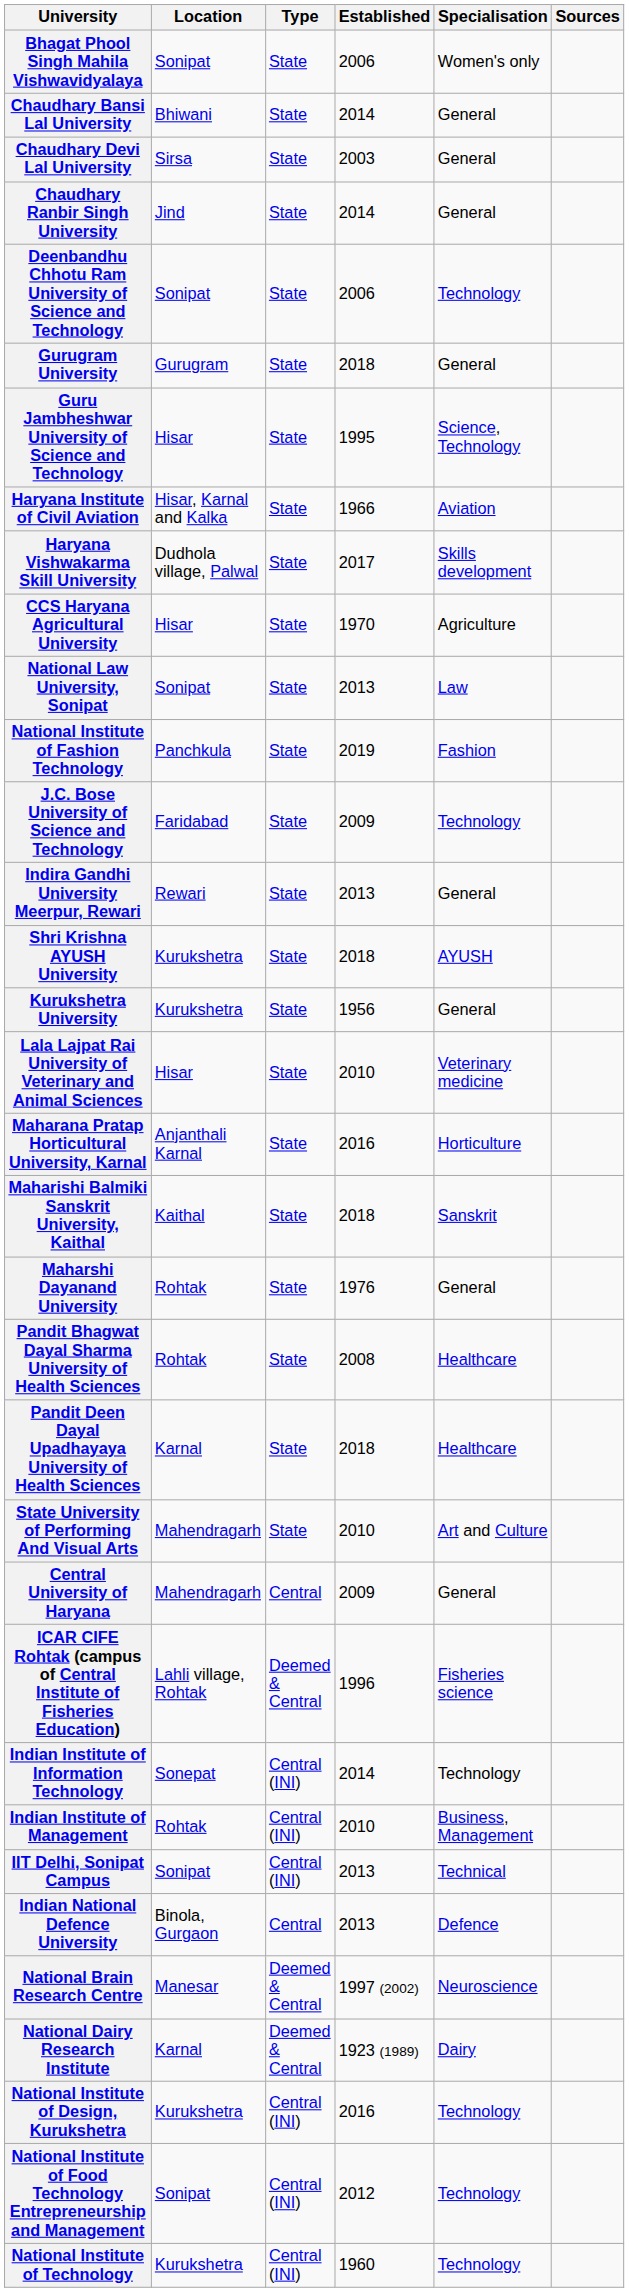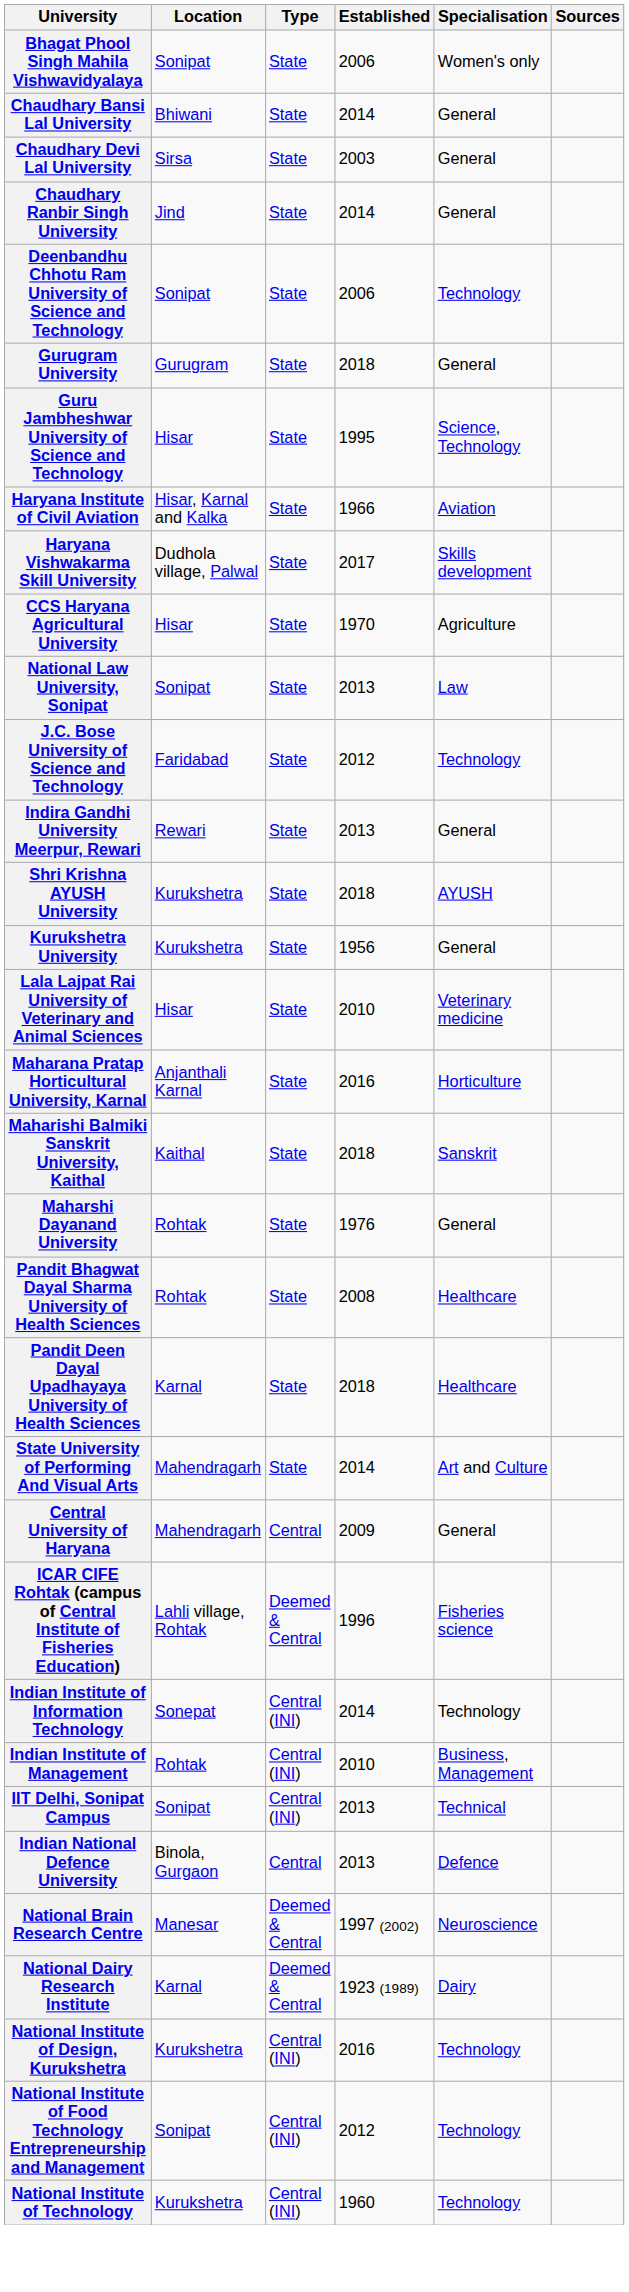 <table class="wikitable sortable collapsible plainrowheaders" border="1" style="text-align:left">
 <tr>
 <th scope="col">University</th>
 <th scope="col">Location</th>
 <th scope="col">Type</th>
 <th scope="col">Established</th>
 <th scope="col">Specialisation</th>
 <th scope="col" class="unsortable">Sources</th>
 </tr>
 <tr>
 <th><a href='#'>Bhagat Phool Singh Mahila Vishwavidyalaya</a></th>
 <td><a href='#'>Sonipat</a></td>
 <td><a href='#'>State</a></td>
 <td>2006</td>
 <td>Women's only</td>
 <td></td>
 </tr>
 <tr>
 <th><a href='#'>Chaudhary Bansi Lal University</a></th>
 <td><a href='#'>Bhiwani</a></td>
 <td><a href='#'>State</a></td>
 <td>2014</td>
 <td>General</td>
 <td></td>
 </tr>
 <tr>
 <th><a href='#'>Chaudhary Devi Lal University</a></th>
 <td><a href='#'>Sirsa</a></td>
 <td><a href='#'>State</a></td>
 <td>2003</td>
 <td>General</td>
 <td></td>
 </tr>
 <tr>
 <th><a href='#'>Chaudhary Ranbir Singh University</a></th>
 <td><a href='#'>Jind</a></td>
 <td><a href='#'>State</a></td>
 <td>2014</td>
 <td>General</td>
 <td></td>
 </tr>
 <tr>
 <th><a href='#'>Deenbandhu Chhotu Ram University of Science and Technology</a></th>
 <td><a href='#'>Sonipat</a></td>
 <td><a href='#'>State</a></td>
 <td>2006</td>
 <td><a href='#'>Technology</a></td>
 <td></td>
 </tr>
 <tr>
 <th><a href='#'>Gurugram University</a></th>
 <td><a href='#'>Gurugram</a></td>
 <td><a href='#'>State</a></td>
 <td>2018</td>
 <td>General</td>
 <td></td>
 </tr>
 <tr>
 <th><a href='#'>Guru Jambheshwar University of Science and Technology</a></th>
 <td><a href='#'>Hisar</a></td>
 <td><a href='#'>State</a></td>
 <td>1995</td>
 <td><a href='#'>Science</a>, <a href='#'>Technology</a></td>
 <td></td>
 </tr>
 <tr>
 <th><a href='#'>Haryana Institute of Civil Aviation</a></th>
 <td><a href='#'>Hisar</a>, <a href='#'>Karnal</a> and <a href='#'>Kalka</a></td>
 <td><a href='#'>State</a></td>
 <td>1966</td>
 <td><a href='#'>Aviation</a></td>
 <td></td>
 </tr>
 <tr>
 <th><a href='#'>Haryana Vishwakarma Skill University</a></th>
 <td>Dudhola village, <a href='#'>Palwal</a></td>
 <td><a href='#'>State</a></td>
 <td>2017</td>
 <td><a href='#'>Skills development</a></td>
 <td></td>
 </tr>
 <tr>
 <th><a href='#'>CCS Haryana Agricultural University</a></th>
 <td><a href='#'>Hisar</a></td>
 <td><a href='#'>State</a></td>
 <td>1970</td>
 <td>Agriculture</td>
 <td></td>
 </tr>
 <tr>
 <th><a href='#'>National Law University, Sonipat</a></th>
 <td><a href='#'>Sonipat</a></td>
 <td><a href='#'>State</a></td>
 <td>2013</td>
 <td><a href='#'>Law</a></td>
 <td></td>
 </tr>
 <tr>
-<th><a href='#'>National Institute of Fashion Technology</a></th>
-<td><a href='#'>Panchkula</a></td>
-<td><a href='#'>State</a></td>
-<td>2019</td>
-<td><a href='#'>Fashion</a></td>
-<td></td>
-</tr>
-<tr>
 <th><a href='#'>J.C. Bose University of Science and Technology</a></th>
 <td><a href='#'>Faridabad</a></td>
 <td><a href='#'>State</a></td>
-<td>2009</td>
+<td>2012</td>
 <td><a href='#'>Technology</a></td>
 <td></td>
 </tr>
 <tr>
 <th><a href='#'>Indira Gandhi University Meerpur, Rewari</a></th>
 <td><a href='#'>Rewari</a></td>
 <td><a href='#'>State</a></td>
 <td>2013</td>
 <td>General</td>
 <td></td>
 </tr>
 <tr>
 <th><a href='#'>Shri Krishna AYUSH University</a></th>
 <td><a href='#'>Kurukshetra</a></td>
 <td><a href='#'>State</a></td>
 <td>2018</td>
 <td><a href='#'>AYUSH</a></td>
 <td></td>
 </tr>
 <tr>
 <th><a href='#'>Kurukshetra University</a></th>
 <td><a href='#'>Kurukshetra</a></td>
 <td><a href='#'>State</a></td>
 <td>1956</td>
 <td>General</td>
 <td></td>
 </tr>
 <tr>
 <th><a href='#'>Lala Lajpat Rai University of Veterinary and Animal Sciences</a></th>
 <td><a href='#'>Hisar</a></td>
 <td><a href='#'>State</a></td>
 <td>2010</td>
 <td><a href='#'>Veterinary medicine</a></td>
 <td></td>
 </tr>
 <tr>
 <th><a href='#'>Maharana Pratap Horticultural University, Karnal</a></th>
 <td><a href='#'>Anjanthali</a> <a href='#'>Karnal</a></td>
 <td><a href='#'>State</a></td>
 <td>2016</td>
 <td><a href='#'>Horticulture</a></td>
 <td></td>
 </tr>
 <tr>
 <th><a href='#'>Maharishi Balmiki Sanskrit University, Kaithal</a></th>
 <td><a href='#'>Kaithal</a></td>
 <td><a href='#'>State</a></td>
 <td>2018</td>
 <td><a href='#'>Sanskrit</a></td>
 <td></td>
 </tr>
 <tr>
 <th><a href='#'>Maharshi Dayanand University</a></th>
 <td><a href='#'>Rohtak</a></td>
 <td><a href='#'>State</a></td>
 <td>1976</td>
 <td>General</td>
 <td></td>
 </tr>
 <tr>
 <th><a href='#'>Pandit Bhagwat Dayal Sharma University of Health Sciences</a></th>
 <td><a href='#'>Rohtak</a></td>
 <td><a href='#'>State</a></td>
 <td>2008</td>
 <td><a href='#'>Healthcare</a></td>
 <td></td>
 </tr>
 <tr>
 <th><a href='#'>Pandit Deen Dayal Upadhayaya University of Health Sciences</a></th>
 <td><a href='#'>Karnal</a></td>
 <td><a href='#'>State</a></td>
 <td>2018</td>
 <td><a href='#'>Healthcare</a></td>
 <td></td>
 </tr>
 <tr>
 <th><a href='#'>State University of Performing And Visual Arts</a></th>
 <td><a href='#'>Mahendragarh</a></td>
 <td><a href='#'>State</a></td>
-<td>2010</td>
+<td>2014</td>
 <td><a href='#'>Art</a> and <a href='#'>Culture</a></td>
 <td></td>
 </tr>
 <tr>
 <th><a href='#'>Central University of Haryana</a></th>
 <td><a href='#'>Mahendragarh</a></td>
 <td><a href='#'>Central</a></td>
 <td>2009</td>
 <td>General</td>
 <td></td>
 </tr>
 <tr>
 <th><a href='#'>ICAR CIFE Rohtak</a> (campus of <a href='#'>Central Institute of Fisheries Education</a>)</th>
 <td><a href='#'>Lahli</a> village, <a href='#'>Rohtak</a></td>
 <td><a href='#'>Deemed & Central</a></td>
 <td>1996</td>
 <td><a href='#'>Fisheries science</a></td>
 <td></td>
 </tr>
 <tr>
 <th><a href='#'>Indian Institute of Information Technology</a></th>
 <td><a href='#'>Sonepat</a></td>
 <td><a href='#'>Central</a> (<a href='#'>INI</a>)</td>
 <td>2014</td>
 <td>Technology</td>
 <td></td>
 </tr>
 <tr>
 <th><a href='#'>Indian Institute of Management</a></th>
 <td><a href='#'>Rohtak</a></td>
 <td><a href='#'>Central</a> (<a href='#'>INI</a>)</td>
 <td>2010</td>
 <td><a href='#'>Business</a>, <a href='#'>Management</a></td>
 <td></td>
 </tr>
 <tr>
 <th><a href='#'>IIT Delhi, Sonipat Campus</a></th>
 <td><a href='#'>Sonipat</a></td>
 <td><a href='#'>Central</a> (<a href='#'>INI</a>)</td>
 <td>2013</td>
 <td><a href='#'>Technical</a></td>
 <td></td>
 </tr>
 <tr>
 <th><a href='#'>Indian National Defence University</a></th>
 <td>Binola, <a href='#'>Gurgaon</a></td>
 <td><a href='#'>Central</a></td>
 <td>2013</td>
 <td><a href='#'>Defence</a></td>
 <td></td>
 </tr>
 <tr>
 <th><a href='#'>National Brain Research Centre</a></th>
 <td><a href='#'>Manesar</a></td>
 <td><a href='#'>Deemed & Central</a></td>
 <td>1997 <small>(2002<sup></sup>)</small></td>
 <td><a href='#'>Neuroscience</a></td>
 <td></td>
 </tr>
 <tr>
 <th><a href='#'>National Dairy Research Institute</a></th>
 <td><a href='#'>Karnal</a></td>
 <td><a href='#'>Deemed & Central</a></td>
 <td>1923 <small>(1989<sup></sup>)</small></td>
 <td><a href='#'>Dairy</a></td>
 <td></td>
 </tr>
 <tr>
 <th><a href='#'>National Institute of Design, Kurukshetra</a></th>
 <td><a href='#'>Kurukshetra</a></td>
 <td><a href='#'>Central</a> (<a href='#'>INI</a>)</td>
 <td>2016</td>
 <td><a href='#'>Technology</a></td>
 <td></td>
 </tr>
 <tr>
 <th><a href='#'>National Institute of Food Technology Entrepreneurship and Management</a></th>
 <td><a href='#'>Sonipat</a></td>
 <td><a href='#'>Central</a> (<a href='#'>INI</a>)</td>
 <td>2012</td>
 <td><a href='#'>Technology</a></td>
 <td></td>
 </tr>
 <tr>
 <th><a href='#'>National Institute of Technology</a></th>
 <td><a href='#'>Kurukshetra</a></td>
 <td><a href='#'>Central</a> (<a href='#'>INI</a>)</td>
 <td>1960</td>
 <td><a href='#'>Technology</a></td>
 <td></td>
 </tr>
 </table>
